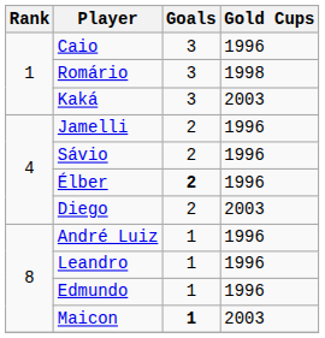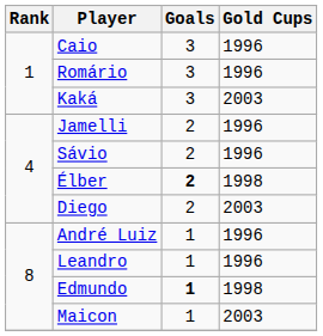 <table class="wikitable" style="text-align: left;">
 <tr>
 <th>Rank</th>
 <th>Player</th>
 <th>Goals</th>
 <th>Gold Cups</th>
 </tr>
 <tr>
 <td rowspan=3 align=center>1</td>
 <td><a href='#'>Caio</a></td>
 <td align=center>3</td>
 <td>1996</td>
 </tr>
 <tr>
 <td><a href='#'>Romário</a></td>
 <td align=center>3</td>
-<td>1998</td>
+<td>1996</td>
 </tr>
 <tr>
 <td><a href='#'>Kaká</a></td>
 <td align=center>3</td>
 <td>2003</td>
 </tr>
 <tr>
 <td rowspan=4 align=center>4</td>
 <td><a href='#'>Jamelli</a></td>
 <td align=center>2</td>
 <td>1996</td>
 </tr>
 <tr>
 <td><a href='#'>Sávio</a></td>
 <td align=center>2</td>
 <td>1996</td>
 </tr>
 <tr>
 <td><a href='#'>Élber</a></td>
 <td align=center><strong>2</strong></td>
-<td>1996</td>
+<td>1998</td>
 </tr>
 <tr>
 <td><a href='#'>Diego</a></td>
 <td align=center>2</td>
 <td>2003</td>
 </tr>
 <tr>
 <td rowspan=4 align=center>8</td>
 <td><a href='#'>André Luiz</a></td>
 <td align=center>1</td>
 <td>1996</td>
 </tr>
 <tr>
 <td><a href='#'>Leandro</a></td>
 <td align=center>1</td>
 <td>1996</td>
 </tr>
 <tr>
 <td><a href='#'>Edmundo</a></td>
-<td align=center>1</td>
-<td>1996</td>
+<td align=center><strong>1</strong></td>
+<td>1998</td>
 </tr>
 <tr>
 <td><a href='#'>Maicon</a></td>
-<td align=center><strong>1</strong></td>
+<td align=center>1</td>
 <td>2003</td>
 </tr>
 <tr>
 </tr>
 </table>
